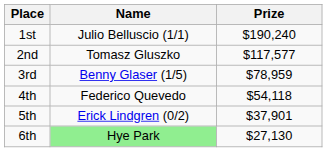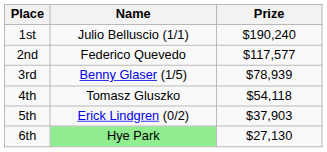 <table class="wikitable">
 <tr>
 <th width="50">Place</th>
 <th width="200">Name</th>
 <th width="125">Prize</th>
 </tr>
 <tr>
 <td align = "center">1st</td>
 <td align = "center"> Julio Belluscio (1/1)</td>
 <td align = "center">$190,240</td>
 </tr>
 <tr>
 <td align = "center">2nd</td>
-<td align = "center"> Tomasz Gluszko</td>
+<td align = "center"> Federico Quevedo</td>
 <td align = "center">$117,577</td>
 </tr>
 <tr>
 <td align = "center">3rd</td>
 <td align = "center"> <a href='#'>Benny Glaser</a> (1/5)</td>
-<td align = "center">$78,959</td>
+<td align = "center">$78,939</td>
 </tr>
 <tr>
 <td align = "center">4th</td>
-<td align = "center"> Federico Quevedo</td>
+<td align = "center"> Tomasz Gluszko</td>
 <td align = "center">$54,118</td>
 </tr>
 <tr>
 <td align = "center">5th</td>
 <td align = "center"> <a href='#'>Erick Lindgren</a> (0/2)</td>
-<td align = "center">$37,901</td>
+<td align = "center">$37,903</td>
 </tr>
 <tr>
 <td align = "center">6th</td>
 <td align = "center" style="background: lightgreen;"> Hye Park</td>
 <td align = "center">$27,130</td>
 </tr>
 </table>
